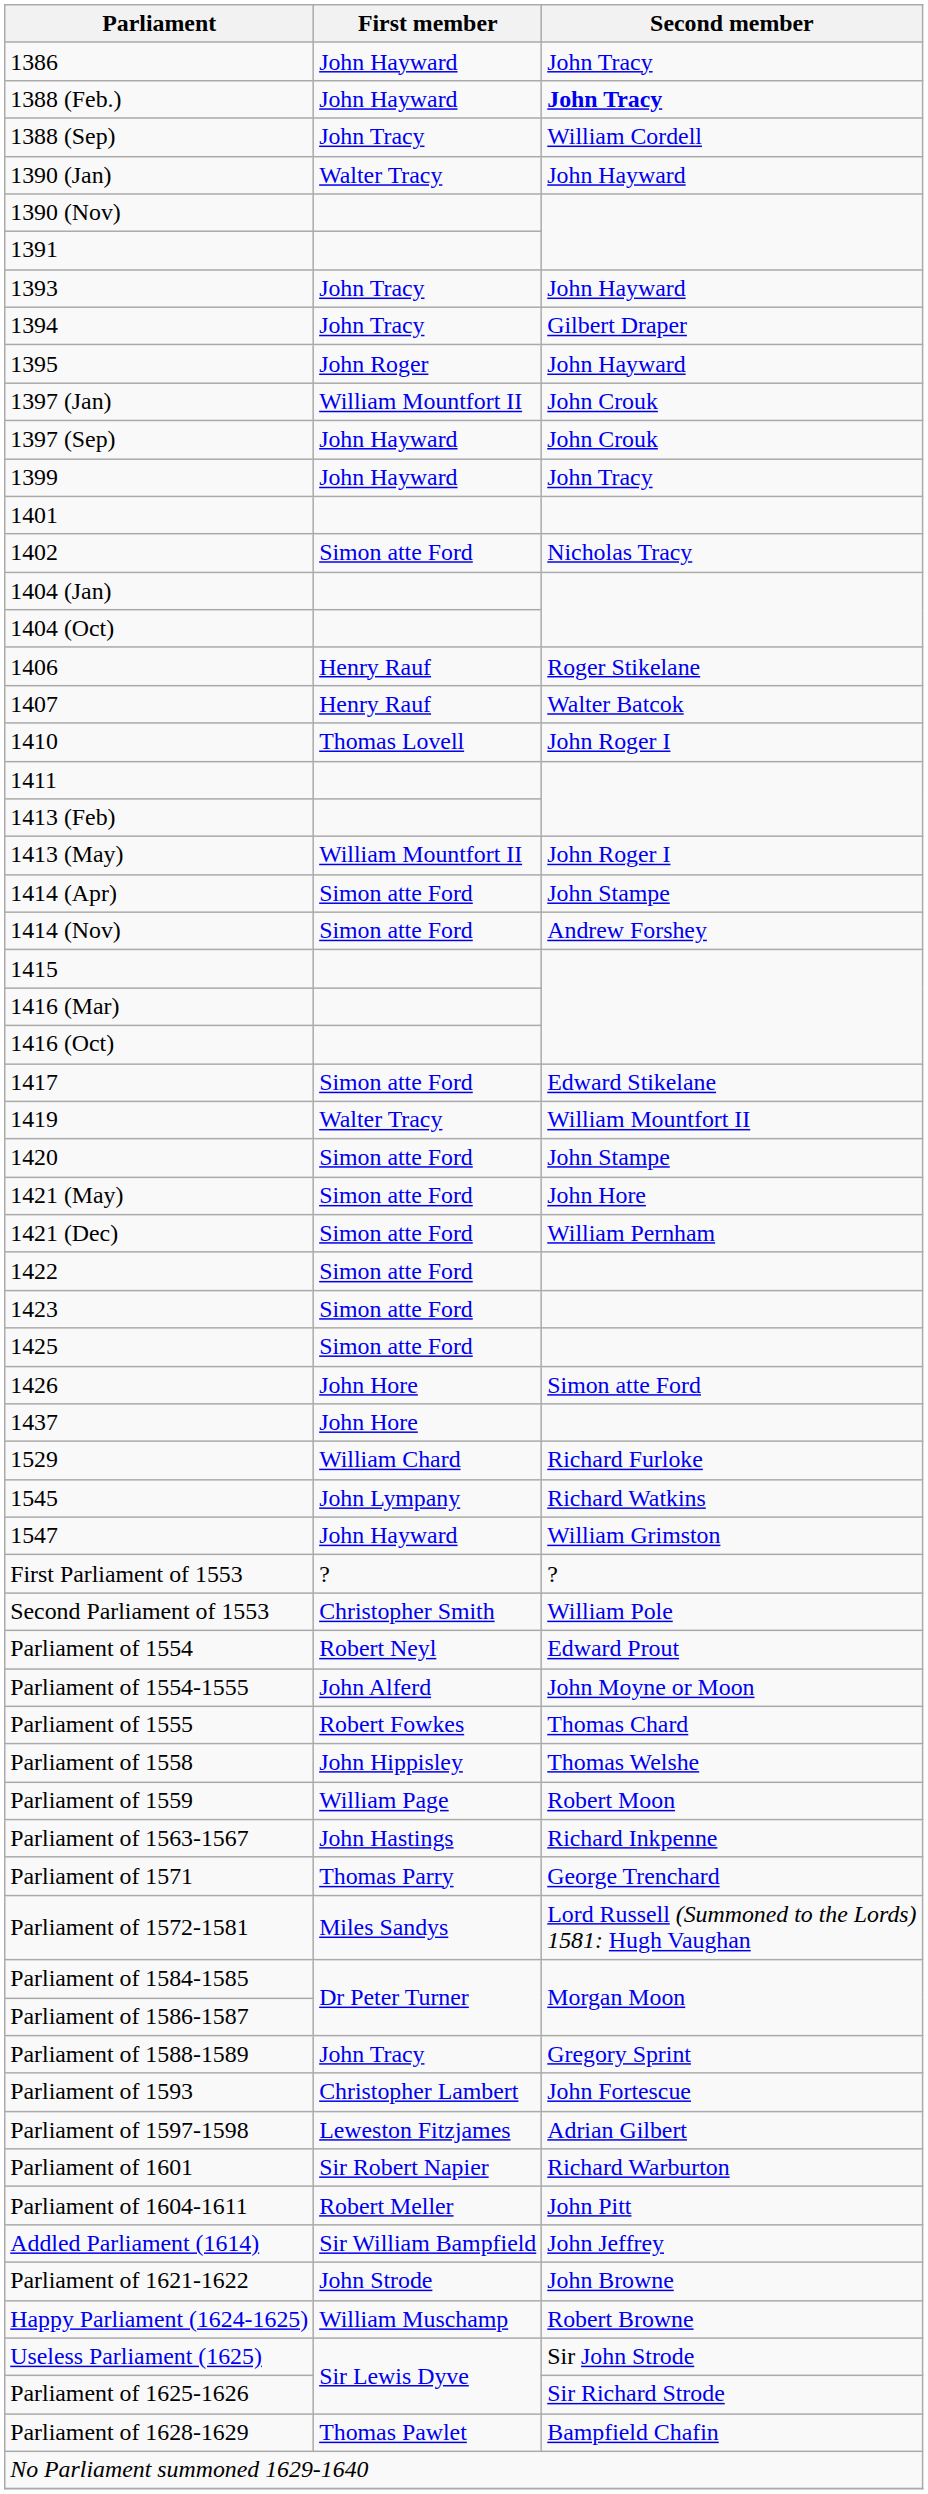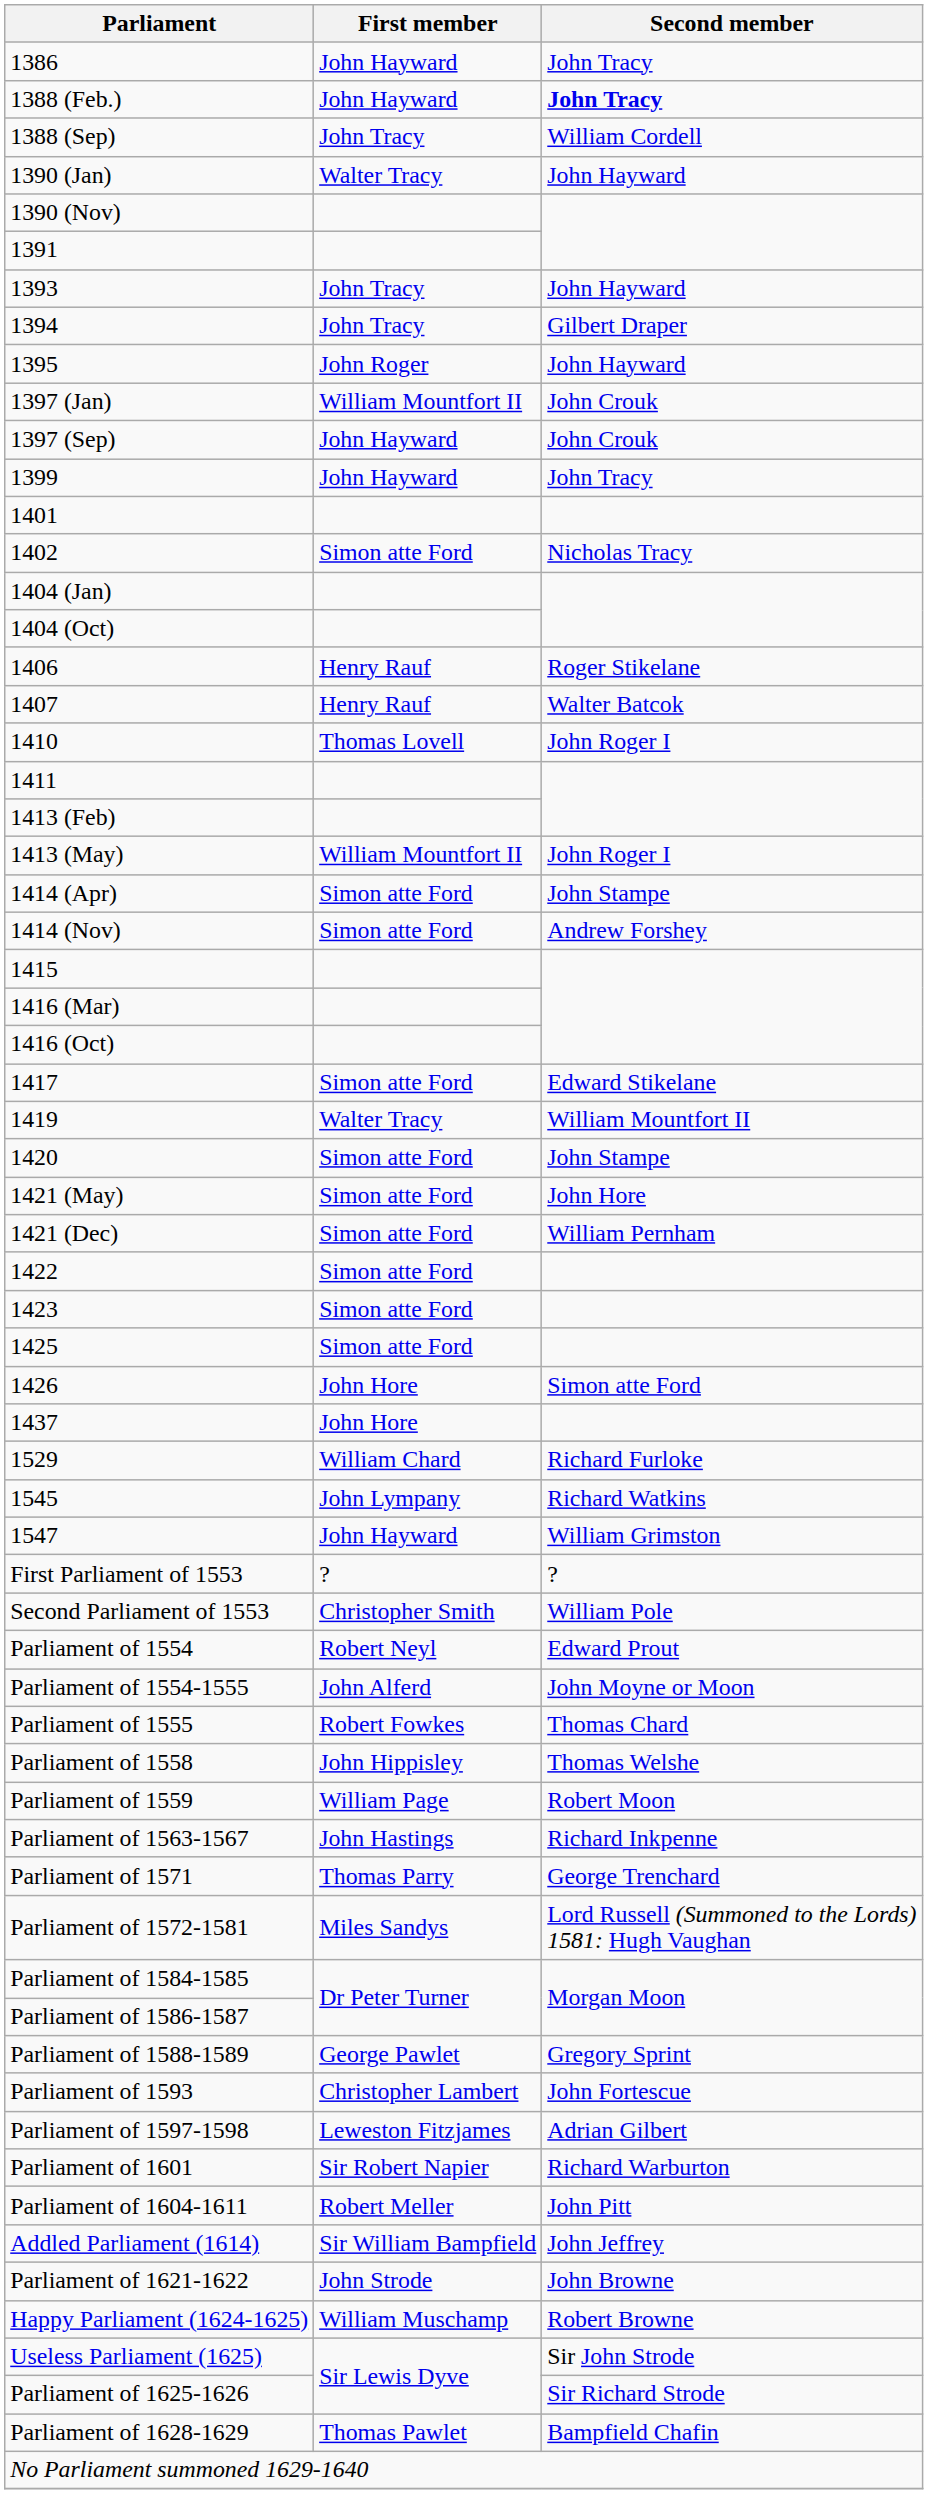 <table class="wikitable">
 <tr>
 <th>Parliament</th>
 <th>First member</th>
 <th>Second member</th>
 </tr>
 <tr>
 <td>1386</td>
 <td><a href='#'>John Hayward</a></td>
 <td><a href='#'>John Tracy</a></td>
 </tr>
 <tr>
 <td>1388 (Feb.)</td>
 <td><a href='#'>John Hayward</a></td>
 <td><strong><a href='#'>John Tracy</a></strong></td>
 </tr>
 <tr>
 <td>1388 (Sep)</td>
 <td><a href='#'>John Tracy</a></td>
 <td><a href='#'>William Cordell</a></td>
 </tr>
 <tr>
 <td>1390 (Jan)</td>
 <td><a href='#'>Walter Tracy</a></td>
 <td><a href='#'>John Hayward</a></td>
 </tr>
 <tr>
 <td>1390 (Nov)</td>
 <td></td>
 </tr>
 <tr>
 <td>1391</td>
 <td></td>
 </tr>
 <tr>
 <td>1393</td>
 <td><a href='#'>John Tracy</a></td>
 <td><a href='#'>John Hayward</a></td>
 </tr>
 <tr>
 <td>1394</td>
 <td><a href='#'>John Tracy</a></td>
 <td><a href='#'>Gilbert Draper</a></td>
 </tr>
 <tr>
 <td>1395</td>
 <td><a href='#'>John Roger</a></td>
 <td><a href='#'>John Hayward</a></td>
 </tr>
 <tr>
 <td>1397 (Jan)</td>
 <td><a href='#'>William Mountfort II</a></td>
 <td><a href='#'>John Crouk</a></td>
 </tr>
 <tr>
 <td>1397 (Sep)</td>
 <td><a href='#'>John Hayward</a></td>
 <td><a href='#'>John Crouk</a></td>
 </tr>
 <tr>
 <td>1399</td>
 <td><a href='#'>John Hayward</a></td>
 <td><a href='#'>John Tracy</a></td>
 </tr>
 <tr>
 <td>1401</td>
 <td></td>
 </tr>
 <tr>
 <td>1402</td>
 <td><a href='#'>Simon atte Ford</a></td>
 <td><a href='#'>Nicholas Tracy</a></td>
 </tr>
 <tr>
 <td>1404 (Jan)</td>
 <td></td>
 </tr>
 <tr>
 <td>1404 (Oct)</td>
 <td></td>
 </tr>
 <tr>
 <td>1406</td>
 <td><a href='#'>Henry Rauf</a></td>
 <td><a href='#'>Roger Stikelane</a></td>
 </tr>
 <tr>
 <td>1407</td>
 <td><a href='#'>Henry Rauf</a></td>
 <td><a href='#'>Walter Batcok</a></td>
 </tr>
 <tr>
 <td>1410</td>
 <td><a href='#'>Thomas Lovell</a></td>
 <td><a href='#'>John Roger I</a></td>
 </tr>
 <tr>
 <td>1411</td>
 <td></td>
 </tr>
 <tr>
 <td>1413 (Feb)</td>
 <td></td>
 </tr>
 <tr>
 <td>1413 (May)</td>
 <td><a href='#'>William Mountfort II</a></td>
 <td><a href='#'>John Roger I</a></td>
 </tr>
 <tr>
 <td>1414 (Apr)</td>
 <td><a href='#'>Simon atte Ford</a></td>
 <td><a href='#'>John Stampe</a></td>
 </tr>
 <tr>
 <td>1414 (Nov)</td>
 <td><a href='#'>Simon atte Ford</a></td>
 <td><a href='#'>Andrew Forshey</a></td>
 </tr>
 <tr>
 <td>1415</td>
 <td></td>
 </tr>
 <tr>
 <td>1416 (Mar)</td>
 <td></td>
 </tr>
 <tr>
 <td>1416 (Oct)</td>
 <td></td>
 </tr>
 <tr>
 <td>1417</td>
 <td><a href='#'>Simon atte Ford</a></td>
 <td><a href='#'>Edward Stikelane</a></td>
 </tr>
 <tr>
 <td>1419</td>
 <td><a href='#'>Walter Tracy</a></td>
 <td><a href='#'>William Mountfort II</a></td>
 </tr>
 <tr>
 <td>1420</td>
 <td><a href='#'>Simon atte Ford</a></td>
 <td><a href='#'>John Stampe</a></td>
 </tr>
 <tr>
 <td>1421 (May)</td>
 <td><a href='#'>Simon atte Ford</a></td>
 <td><a href='#'>John Hore</a></td>
 </tr>
 <tr>
 <td>1421 (Dec)</td>
 <td><a href='#'>Simon atte Ford</a></td>
 <td><a href='#'>William Pernham</a></td>
 </tr>
 <tr>
 <td>1422</td>
 <td><a href='#'>Simon atte Ford</a></td>
 <td></td>
 </tr>
 <tr>
 <td>1423</td>
 <td><a href='#'>Simon atte Ford</a></td>
 <td></td>
 </tr>
 <tr>
 <td>1425</td>
 <td><a href='#'>Simon atte Ford</a></td>
 <td></td>
 </tr>
 <tr>
 <td>1426</td>
 <td><a href='#'>John Hore</a></td>
 <td><a href='#'>Simon atte Ford</a></td>
 </tr>
 <tr>
 <td>1437</td>
 <td><a href='#'>John Hore</a></td>
 </tr>
 <tr>
 <td>1529</td>
 <td><a href='#'>William Chard</a></td>
 <td><a href='#'>Richard Furloke</a></td>
 </tr>
 <tr>
 <td>1545</td>
 <td><a href='#'>John Lympany</a></td>
 <td><a href='#'>Richard Watkins</a></td>
 </tr>
 <tr>
 <td>1547</td>
 <td><a href='#'>John Hayward</a></td>
 <td><a href='#'>William Grimston</a></td>
 </tr>
 <tr>
 <td>First Parliament of 1553</td>
 <td>?</td>
 <td>?</td>
 </tr>
 <tr>
 <td>Second Parliament of 1553</td>
 <td><a href='#'>Christopher Smith</a></td>
 <td><a href='#'>William Pole</a></td>
 </tr>
 <tr>
 <td>Parliament of 1554</td>
 <td><a href='#'>Robert Neyl</a></td>
 <td><a href='#'>Edward Prout</a></td>
 </tr>
 <tr>
 <td>Parliament of 1554-1555</td>
 <td><a href='#'>John Alferd</a></td>
 <td><a href='#'>John Moyne or Moon</a></td>
 </tr>
 <tr>
 <td>Parliament of 1555</td>
 <td><a href='#'>Robert Fowkes</a></td>
 <td><a href='#'>Thomas Chard</a></td>
 </tr>
 <tr>
 <td>Parliament of 1558</td>
 <td><a href='#'>John Hippisley</a></td>
 <td><a href='#'>Thomas Welshe</a></td>
 </tr>
 <tr>
 <td>Parliament of 1559</td>
 <td><a href='#'>William Page</a></td>
 <td><a href='#'>Robert Moon</a></td>
 </tr>
 <tr>
 <td>Parliament of 1563-1567</td>
 <td><a href='#'>John Hastings</a></td>
 <td><a href='#'>Richard Inkpenne</a></td>
 </tr>
 <tr>
 <td>Parliament of 1571</td>
 <td><a href='#'>Thomas Parry</a></td>
 <td><a href='#'>George Trenchard</a></td>
 </tr>
 <tr>
 <td>Parliament of 1572-1581</td>
 <td><a href='#'>Miles Sandys</a></td>
 <td><a href='#'>Lord Russell</a> <em>(Summoned to the Lords)</em><br><em>1581:</em> <a href='#'>Hugh Vaughan</a></td>
 </tr>
 <tr>
 <td>Parliament of 1584-1585</td>
 <td rowspan="2"><a href='#'>Dr Peter Turner</a></td>
 <td rowspan="2"><a href='#'>Morgan Moon</a></td>
 </tr>
 <tr>
 <td>Parliament of 1586-1587</td>
 </tr>
 <tr>
 <td>Parliament of 1588-1589</td>
-<td><a href='#'>John Tracy</a></td>
+<td><a href='#'>George Pawlet</a></td>
 <td><a href='#'>Gregory Sprint</a></td>
 </tr>
 <tr>
 <td>Parliament of 1593</td>
 <td><a href='#'>Christopher Lambert</a></td>
 <td><a href='#'>John Fortescue</a></td>
 </tr>
 <tr>
 <td>Parliament of 1597-1598</td>
 <td><a href='#'>Leweston Fitzjames</a></td>
 <td><a href='#'>Adrian Gilbert</a></td>
 </tr>
 <tr>
 <td>Parliament of 1601</td>
 <td><a href='#'>Sir Robert Napier</a></td>
 <td><a href='#'>Richard Warburton</a></td>
 </tr>
 <tr>
 <td>Parliament of 1604-1611</td>
 <td><a href='#'>Robert Meller</a></td>
 <td><a href='#'>John Pitt</a></td>
 </tr>
 <tr>
 <td><a href='#'>Addled Parliament (1614)</a></td>
 <td><a href='#'>Sir William Bampfield</a></td>
 <td><a href='#'>John Jeffrey</a></td>
 </tr>
 <tr>
 <td>Parliament of 1621-1622</td>
 <td><a href='#'>John Strode</a></td>
 <td><a href='#'>John Browne</a></td>
 </tr>
 <tr>
 <td><a href='#'>Happy Parliament (1624-1625)</a></td>
 <td><a href='#'>William Muschamp</a></td>
 <td><a href='#'>Robert Browne</a></td>
 </tr>
 <tr>
 <td><a href='#'>Useless Parliament (1625)</a></td>
 <td rowspan="2"><a href='#'>Sir Lewis Dyve</a></td>
 <td>Sir <a href='#'>John Strode</a></td>
 </tr>
 <tr>
 <td>Parliament of 1625-1626</td>
 <td><a href='#'>Sir Richard Strode</a></td>
 </tr>
 <tr>
 <td>Parliament of 1628-1629</td>
 <td><a href='#'>Thomas Pawlet</a></td>
 <td><a href='#'>Bampfield Chafin</a></td>
 </tr>
 <tr>
 <td colspan="4"><em>No Parliament summoned 1629-1640</em></td>
 </tr>
 <tr>
 </tr>
 </table>
